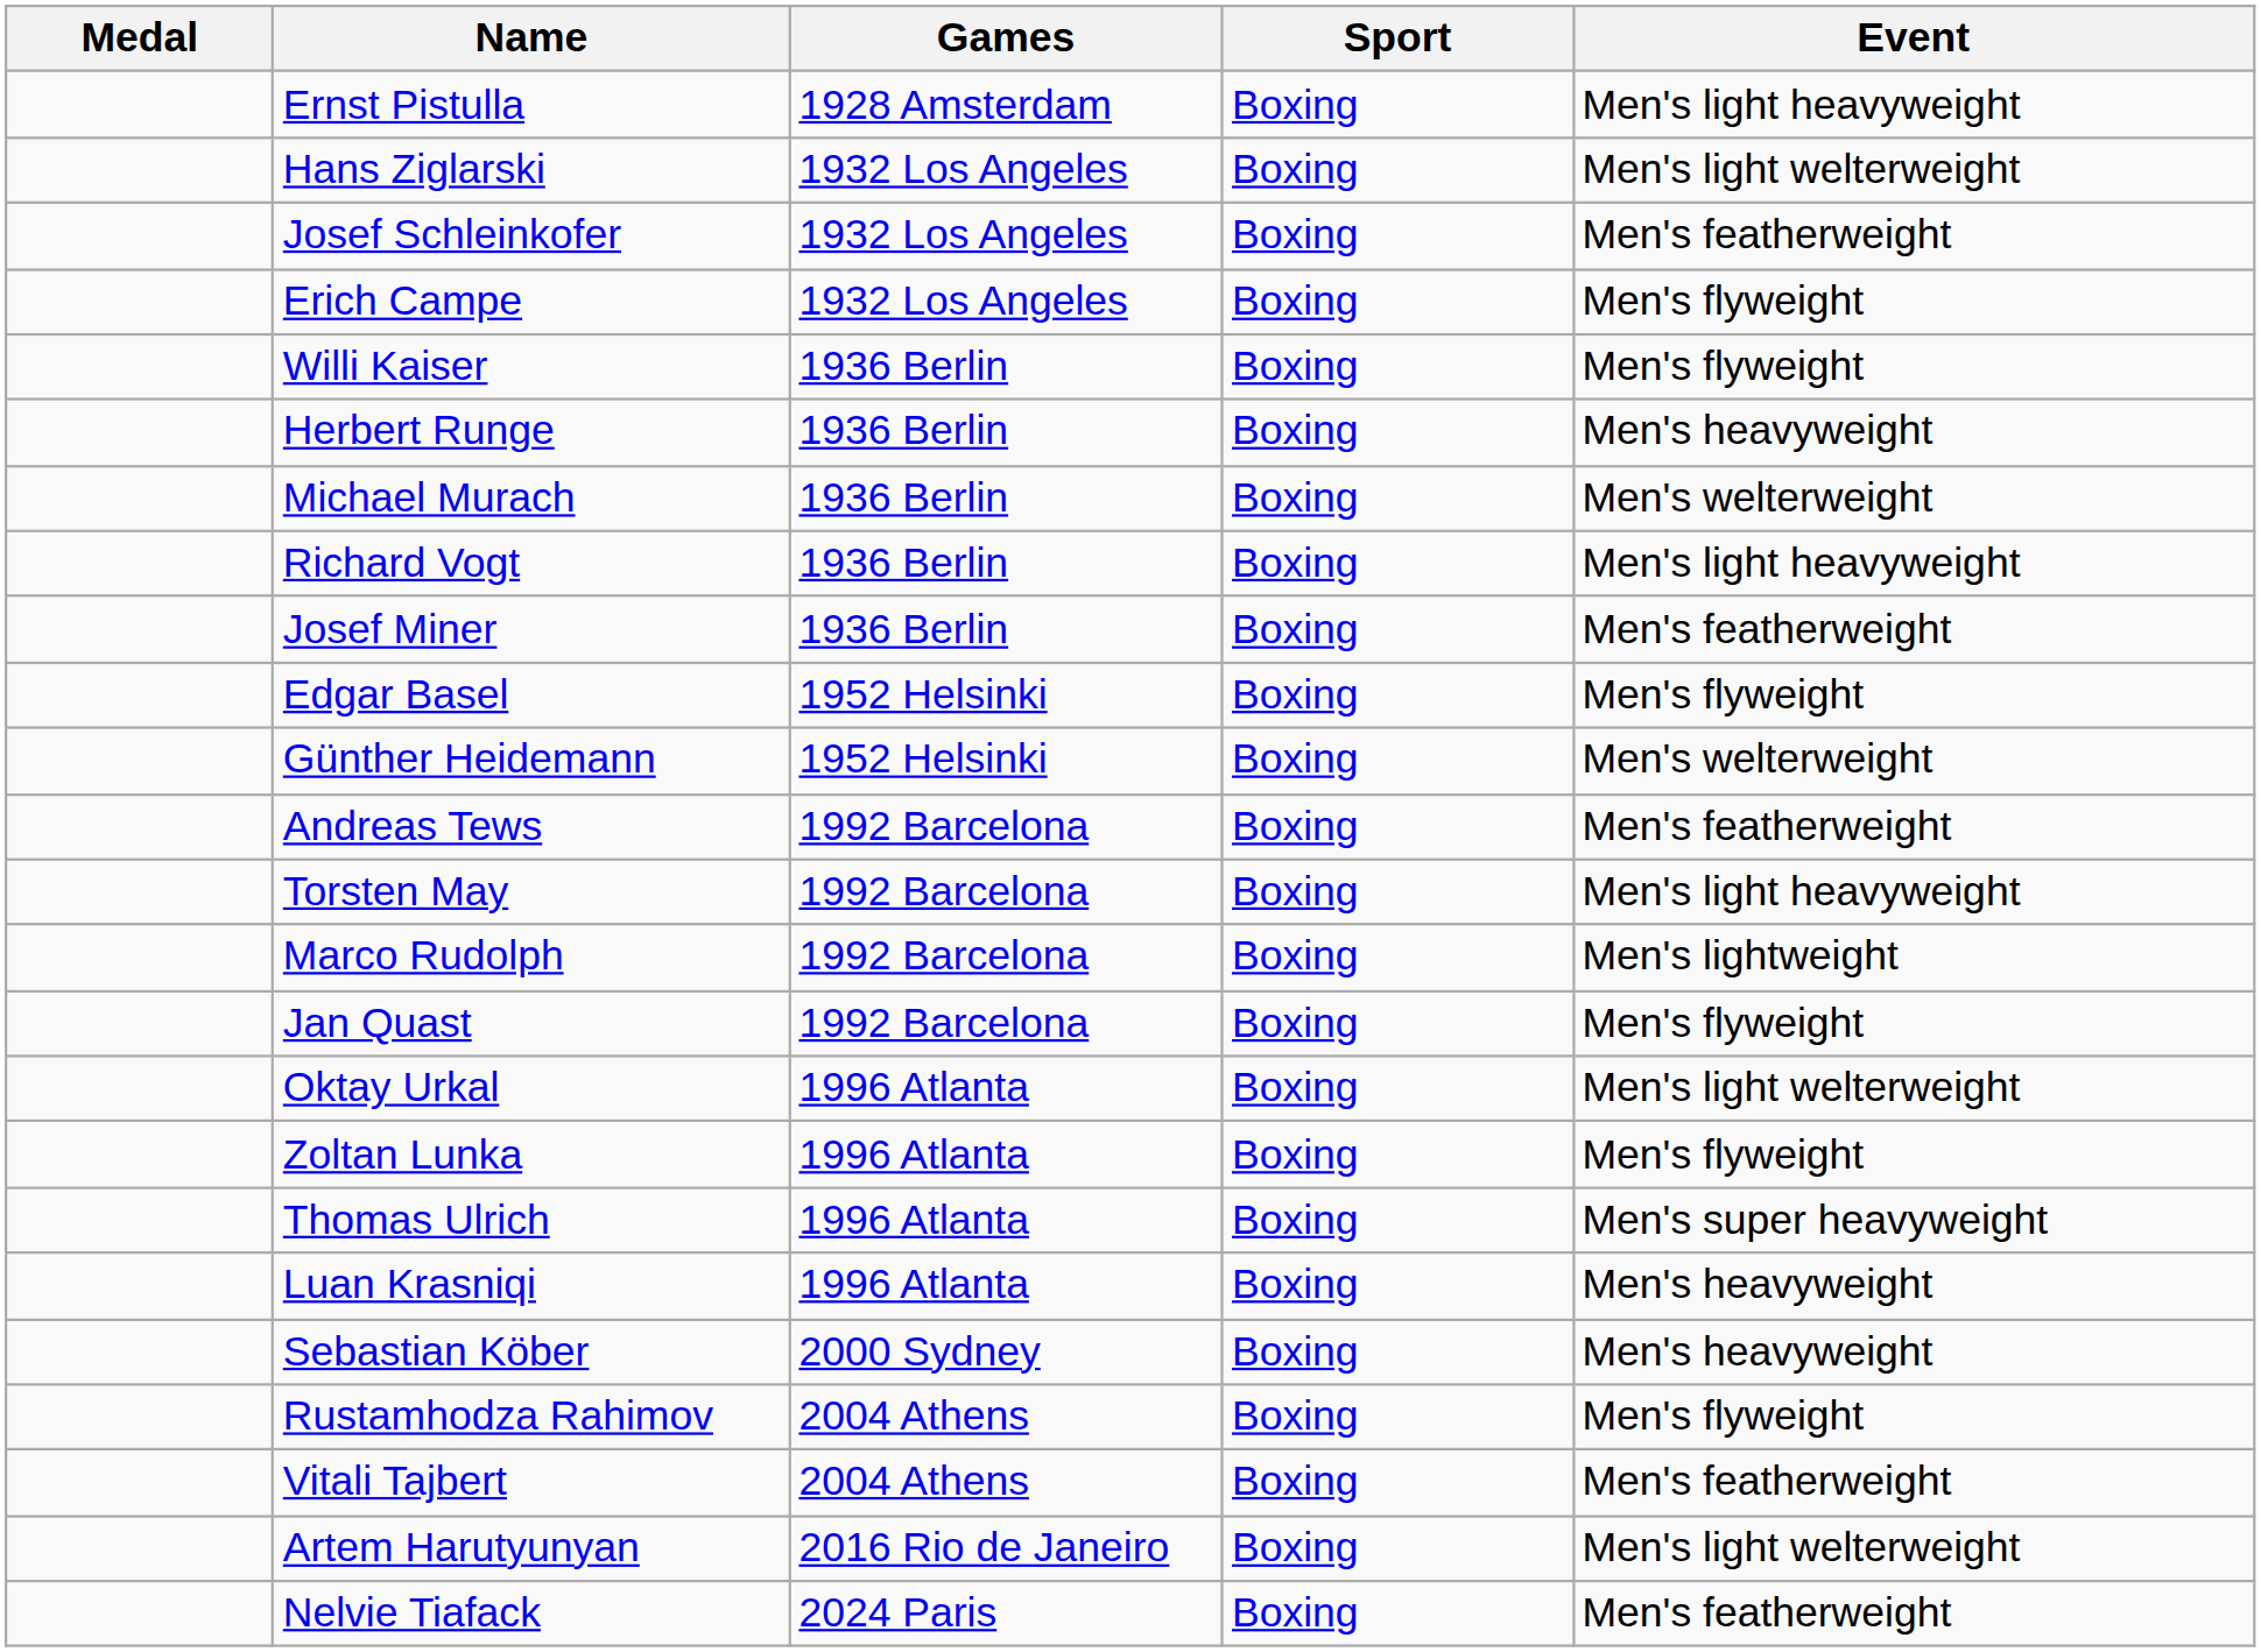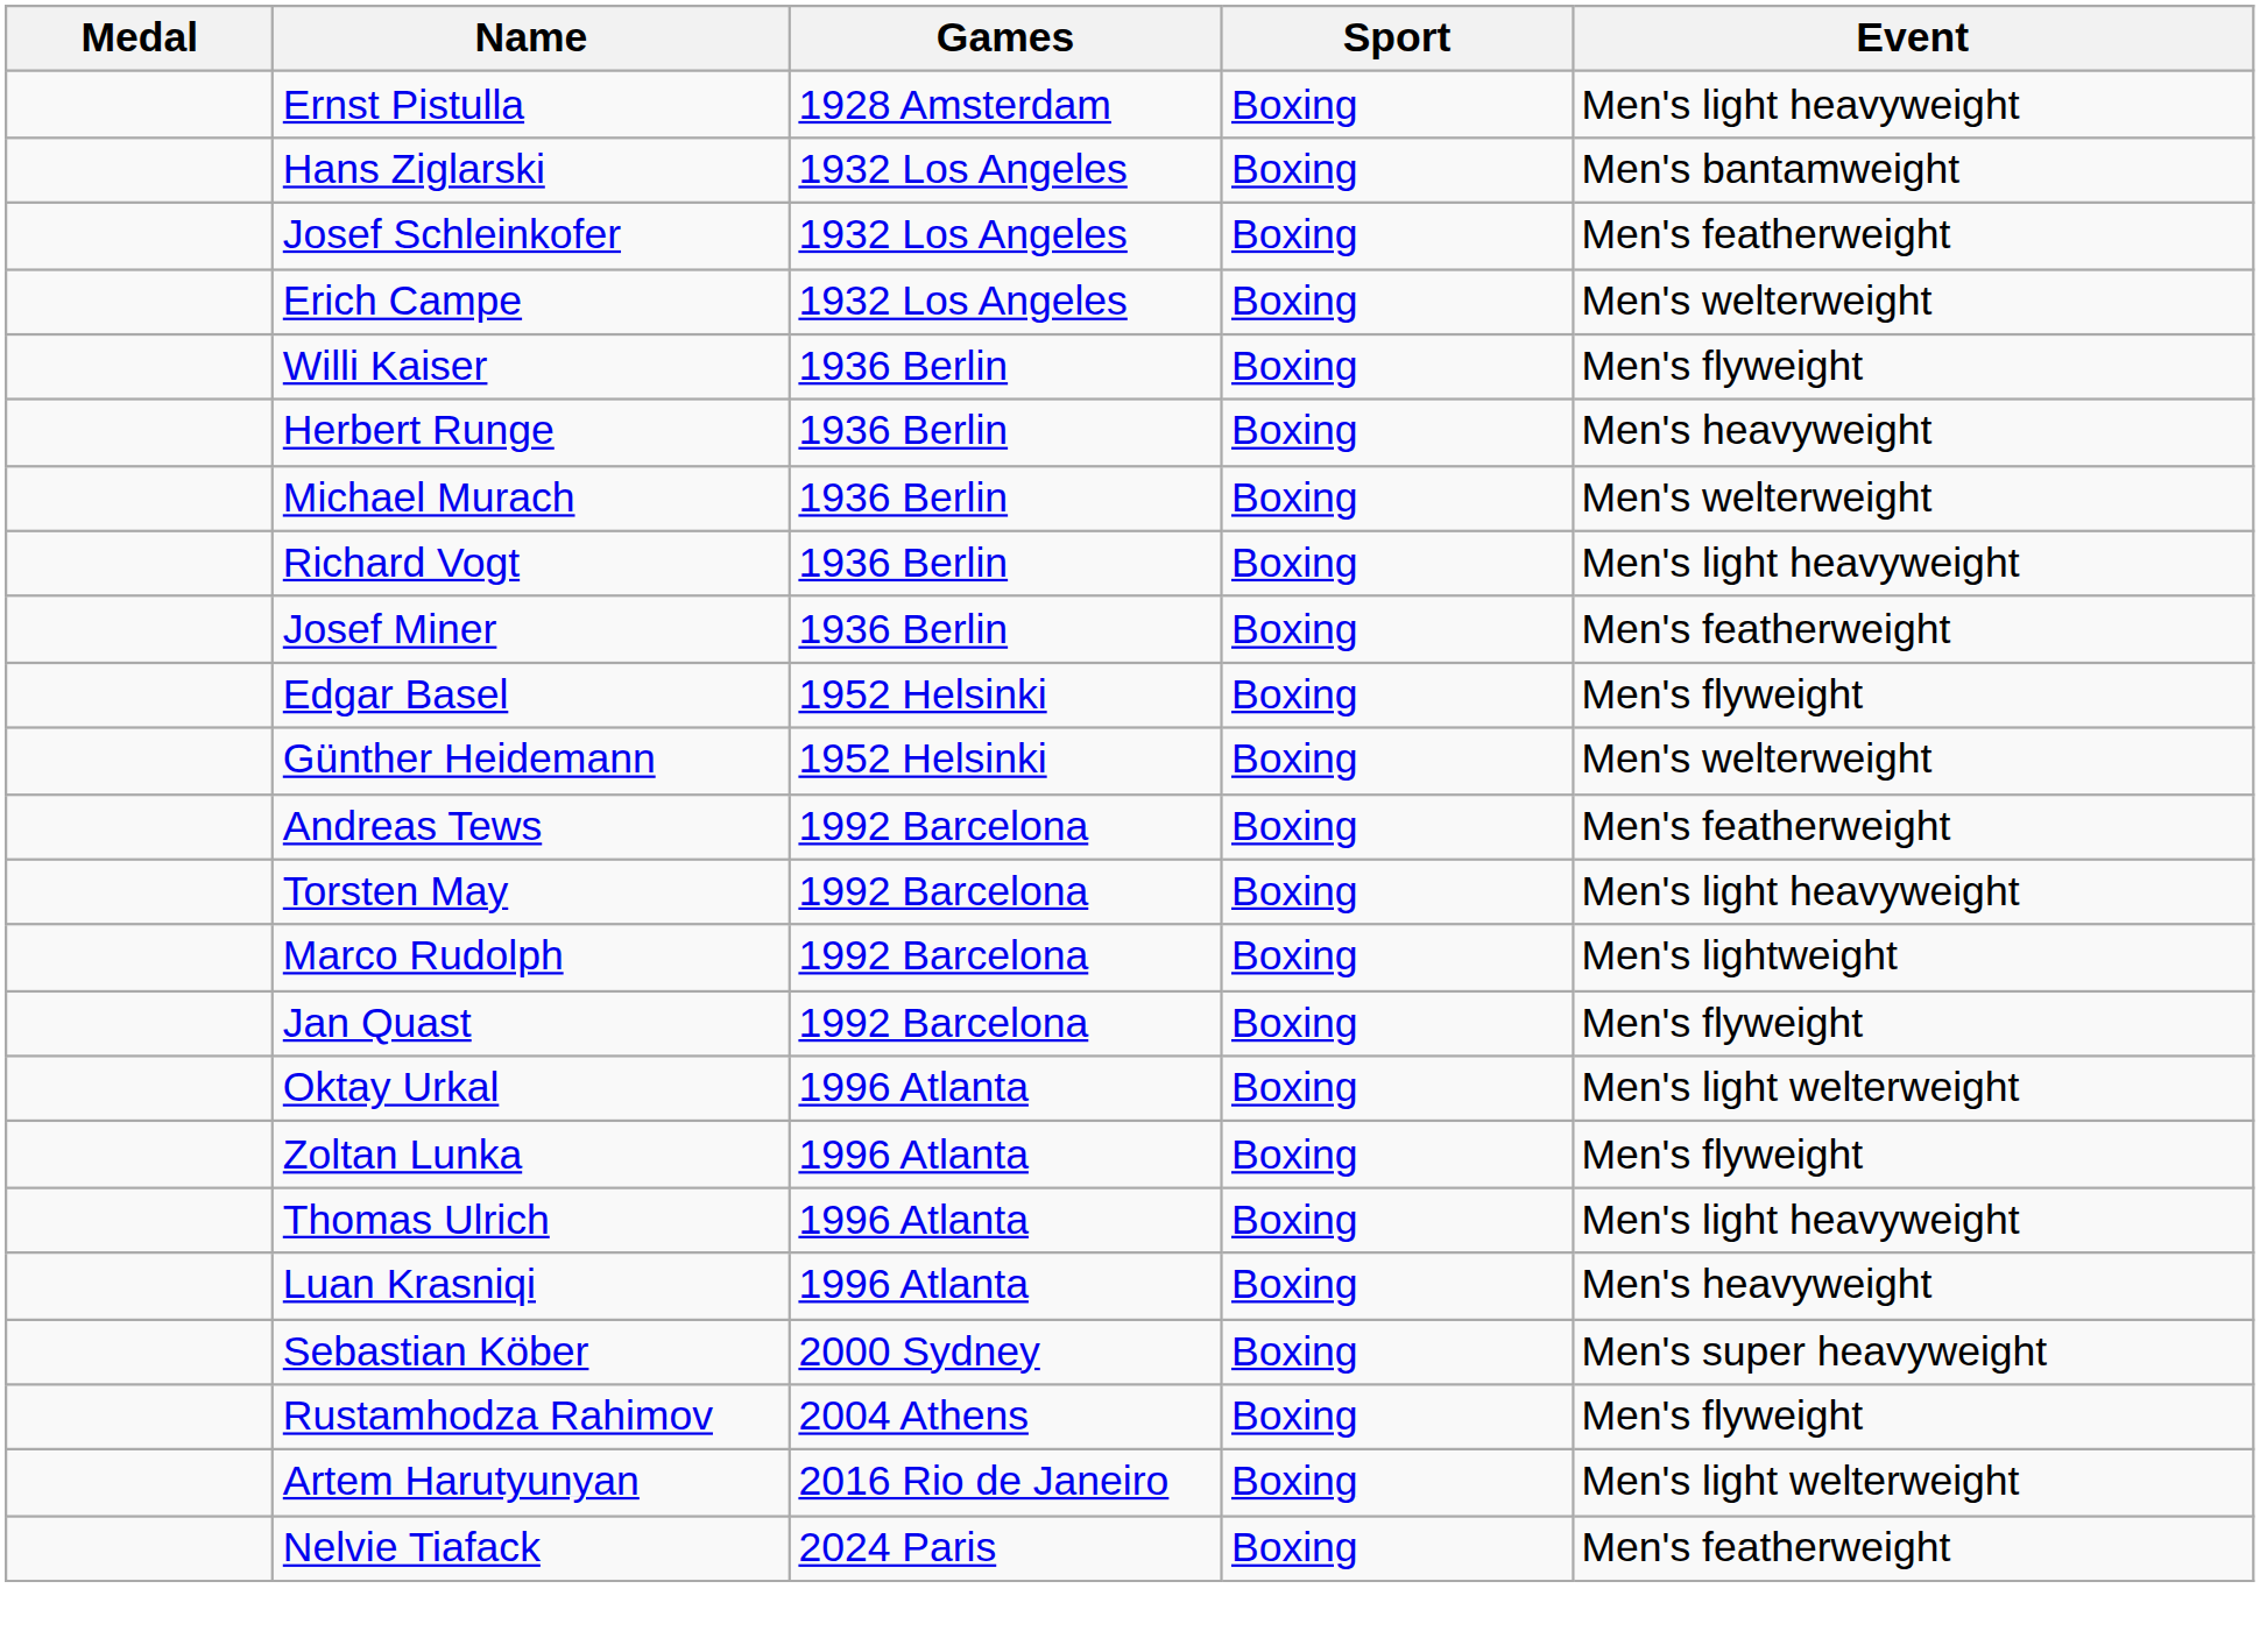 <table class="wikitable sortable">
 <tr>
 <th style="width:6em">Medal</th>
 <th style="width:12em">Name</th>
 <th style="width:10em">Games</th>
 <th style="width:8em">Sport</th>
 <th style="width:16em">Event</th>
 </tr>
 <tr>
 <td></td>
 <td><a href='#'>Ernst Pistulla</a></td>
 <td> <a href='#'>1928 Amsterdam</a></td>
 <td> <a href='#'>Boxing</a></td>
 <td>Men's light heavyweight</td>
 </tr>
 <tr>
 <td></td>
 <td><a href='#'>Hans Ziglarski</a></td>
 <td> <a href='#'>1932 Los Angeles</a></td>
 <td> <a href='#'>Boxing</a></td>
-<td>Men's light welterweight</td>
+<td>Men's bantamweight</td>
 </tr>
 <tr>
 <td></td>
 <td><a href='#'>Josef Schleinkofer</a></td>
 <td> <a href='#'>1932 Los Angeles</a></td>
 <td> <a href='#'>Boxing</a></td>
 <td>Men's featherweight</td>
 </tr>
 <tr>
 <td></td>
 <td><a href='#'>Erich Campe</a></td>
 <td> <a href='#'>1932 Los Angeles</a></td>
 <td> <a href='#'>Boxing</a></td>
-<td>Men's flyweight</td>
+<td>Men's welterweight</td>
 </tr>
 <tr>
 <td></td>
 <td><a href='#'>Willi Kaiser</a></td>
 <td> <a href='#'>1936 Berlin</a></td>
 <td> <a href='#'>Boxing</a></td>
 <td>Men's flyweight</td>
 </tr>
 <tr>
 <td></td>
 <td><a href='#'>Herbert Runge</a></td>
 <td> <a href='#'>1936 Berlin</a></td>
 <td> <a href='#'>Boxing</a></td>
 <td>Men's heavyweight</td>
 </tr>
 <tr>
 <td></td>
 <td><a href='#'>Michael Murach</a></td>
 <td> <a href='#'>1936 Berlin</a></td>
 <td> <a href='#'>Boxing</a></td>
 <td>Men's welterweight</td>
 </tr>
 <tr>
 <td></td>
 <td><a href='#'>Richard Vogt</a></td>
 <td> <a href='#'>1936 Berlin</a></td>
 <td> <a href='#'>Boxing</a></td>
 <td>Men's light heavyweight</td>
 </tr>
 <tr>
 <td></td>
 <td><a href='#'>Josef Miner</a></td>
 <td> <a href='#'>1936 Berlin</a></td>
 <td> <a href='#'>Boxing</a></td>
 <td>Men's featherweight</td>
 </tr>
 <tr>
 <td></td>
 <td><a href='#'>Edgar Basel</a></td>
 <td> <a href='#'>1952 Helsinki</a></td>
 <td> <a href='#'>Boxing</a></td>
 <td>Men's flyweight</td>
 </tr>
 <tr>
 <td></td>
 <td><a href='#'>Günther Heidemann</a></td>
 <td> <a href='#'>1952 Helsinki</a></td>
 <td> <a href='#'>Boxing</a></td>
 <td>Men's welterweight</td>
 </tr>
 <tr>
 <td></td>
 <td><a href='#'>Andreas Tews</a></td>
 <td> <a href='#'>1992 Barcelona</a></td>
 <td> <a href='#'>Boxing</a></td>
 <td>Men's featherweight</td>
 </tr>
 <tr>
 <td></td>
 <td><a href='#'>Torsten May</a></td>
 <td> <a href='#'>1992 Barcelona</a></td>
 <td> <a href='#'>Boxing</a></td>
 <td>Men's light heavyweight</td>
 </tr>
 <tr>
 <td></td>
 <td><a href='#'>Marco Rudolph</a></td>
 <td> <a href='#'>1992 Barcelona</a></td>
 <td> <a href='#'>Boxing</a></td>
 <td>Men's lightweight</td>
 </tr>
 <tr>
 <td></td>
 <td><a href='#'>Jan Quast</a></td>
 <td> <a href='#'>1992 Barcelona</a></td>
 <td> <a href='#'>Boxing</a></td>
 <td>Men's flyweight</td>
 </tr>
 <tr>
 <td></td>
 <td><a href='#'>Oktay Urkal</a></td>
 <td> <a href='#'>1996 Atlanta</a></td>
 <td> <a href='#'>Boxing</a></td>
 <td>Men's light welterweight</td>
 </tr>
 <tr>
 <td></td>
 <td><a href='#'>Zoltan Lunka</a></td>
 <td> <a href='#'>1996 Atlanta</a></td>
 <td> <a href='#'>Boxing</a></td>
 <td>Men's flyweight</td>
 </tr>
 <tr>
 <td></td>
 <td><a href='#'>Thomas Ulrich</a></td>
 <td> <a href='#'>1996 Atlanta</a></td>
 <td> <a href='#'>Boxing</a></td>
-<td>Men's super heavyweight</td>
+<td>Men's light heavyweight</td>
 </tr>
 <tr>
 <td></td>
 <td><a href='#'>Luan Krasniqi</a></td>
 <td> <a href='#'>1996 Atlanta</a></td>
 <td> <a href='#'>Boxing</a></td>
 <td>Men's heavyweight</td>
 </tr>
 <tr>
 <td></td>
 <td><a href='#'>Sebastian Köber</a></td>
 <td> <a href='#'>2000 Sydney</a></td>
 <td> <a href='#'>Boxing</a></td>
-<td>Men's heavyweight</td>
+<td>Men's super heavyweight</td>
 </tr>
 <tr>
 <td></td>
 <td><a href='#'>Rustamhodza Rahimov</a></td>
 <td> <a href='#'>2004 Athens</a></td>
 <td> <a href='#'>Boxing</a></td>
 <td>Men's flyweight</td>
-</tr>
-<tr>
-<td></td>
-<td><a href='#'>Vitali Tajbert</a></td>
-<td> <a href='#'>2004 Athens</a></td>
-<td> <a href='#'>Boxing</a></td>
-<td>Men's featherweight</td>
 </tr>
 <tr>
 <td></td>
 <td><a href='#'>Artem Harutyunyan</a></td>
 <td> <a href='#'>2016 Rio de Janeiro</a></td>
 <td> <a href='#'>Boxing</a></td>
 <td>Men's light welterweight</td>
 </tr>
 <tr>
 <td></td>
 <td><a href='#'>Nelvie Tiafack</a></td>
 <td> <a href='#'>2024 Paris</a></td>
 <td> <a href='#'>Boxing</a></td>
 <td>Men's featherweight</td>
 </tr>
 </table>
